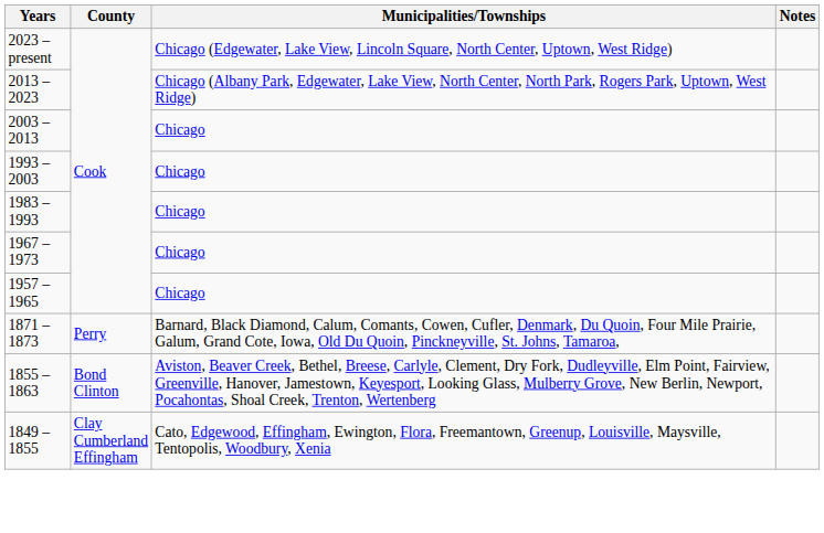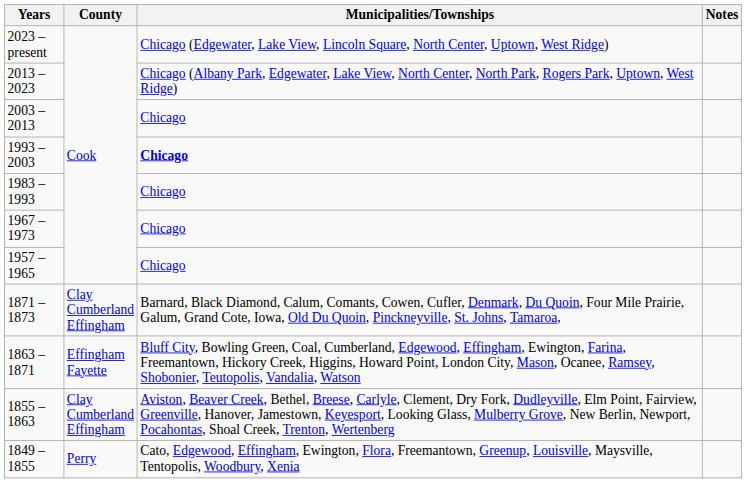 <table class=wikitable>
 <tr valign=bottom>
 <th>Years</th>
 <th>County</th>
 <th>Municipalities/Townships</th>
 <th>Notes</th>
 </tr>
 <tr>
 <td>2023 – present</td>
 <td rowspan=7><a href='#'>Cook</a></td>
 <td><a href='#'>Chicago</a> (<a href='#'>Edgewater</a>, <a href='#'>Lake View</a>, <a href='#'>Lincoln Square</a>, <a href='#'>North Center</a>, <a href='#'>Uptown</a>, <a href='#'>West Ridge</a>)</td>
 <td></td>
 </tr>
 <tr>
 <td>2013 – 2023</td>
 <td><a href='#'>Chicago</a> (<a href='#'>Albany Park</a>, <a href='#'>Edgewater</a>, <a href='#'>Lake View</a>, <a href='#'>North Center</a>, <a href='#'>North Park</a>, <a href='#'>Rogers Park</a>, <a href='#'>Uptown</a>, <a href='#'>West Ridge</a>)</td>
 <td></td>
 </tr>
 <tr>
 <td>2003 – 2013</td>
 <td><a href='#'>Chicago</a></td>
 <td></td>
 </tr>
 <tr>
 <td>1993 – 2003</td>
-<td><a href='#'>Chicago</a></td>
+<td><strong><a href='#'>Chicago</a></strong></td>
 <td></td>
 </tr>
 <tr>
 <td>1983 – 1993</td>
 <td><a href='#'>Chicago</a></td>
 <td></td>
 </tr>
 <tr>
 <td>1967 – 1973</td>
 <td><a href='#'>Chicago</a></td>
 <td></td>
 </tr>
 <tr>
 <td>1957 – 1965</td>
 <td><a href='#'>Chicago</a></td>
 <td></td>
 </tr>
 <tr>
 <td>1871 – 1873</td>
-<td><a href='#'>Perry</a></td>
+<td><a href='#'>Clay</a><br><a href='#'>Cumberland</a><br><a href='#'>Effingham</a></td>
 <td>Barnard, Black Diamond, Calum, Comants, Cowen, Cufler, <a href='#'>Denmark</a>, <a href='#'>Du Quoin</a>, Four Mile Prairie, Galum, Grand Cote, Iowa, <a href='#'>Old Du Quoin</a>, <a href='#'>Pinckneyville</a>, <a href='#'>St. Johns</a>, <a href='#'>Tamaroa</a>,</td>
 <td></td>
 </tr>
 <tr>
+<td>1863 – 1871</td>
+<td><a href='#'>Effingham</a><br><a href='#'>Fayette</a></td>
+<td><a href='#'>Bluff City</a>, Bowling Green, Coal, Cumberland, <a href='#'>Edgewood</a>, <a href='#'>Effingham</a>, Ewington, <a href='#'>Farina</a>, Freemantown, Hickory Creek, Higgins, Howard Point, London City, <a href='#'>Mason</a>, Ocanee, <a href='#'>Ramsey</a>, <a href='#'>Shobonier</a>, <a href='#'>Teutopolis</a>, <a href='#'>Vandalia</a>, <a href='#'>Watson</a></td>
+<td></td>
+</tr>
+<tr>
 <td>1855 – 1863</td>
-<td><a href='#'>Bond</a><br><a href='#'>Clinton</a></td>
+<td><a href='#'>Clay</a><br><a href='#'>Cumberland</a><br><a href='#'>Effingham</a></td>
 <td><a href='#'>Aviston</a>, <a href='#'>Beaver Creek</a>, Bethel, <a href='#'>Breese</a>, <a href='#'>Carlyle</a>, Clement, Dry Fork, <a href='#'>Dudleyville</a>, Elm Point, Fairview, <a href='#'>Greenville</a>, Hanover, Jamestown, <a href='#'>Keyesport</a>, Looking Glass, <a href='#'>Mulberry Grove</a>, New Berlin, Newport, <a href='#'>Pocahontas</a>, Shoal Creek, <a href='#'>Trenton</a>, <a href='#'>Wertenberg</a></td>
 <td></td>
 </tr>
 <tr>
 <td>1849 – 1855</td>
-<td><a href='#'>Clay</a><br><a href='#'>Cumberland</a><br><a href='#'>Effingham</a></td>
+<td><a href='#'>Perry</a></td>
 <td>Cato, <a href='#'>Edgewood</a>, <a href='#'>Effingham</a>, Ewington, <a href='#'>Flora</a>, Freemantown, <a href='#'>Greenup</a>, <a href='#'>Louisville</a>, Maysville, Tentopolis, <a href='#'>Woodbury</a>, <a href='#'>Xenia</a></td>
 <td></td>
 </tr>
 </table>
